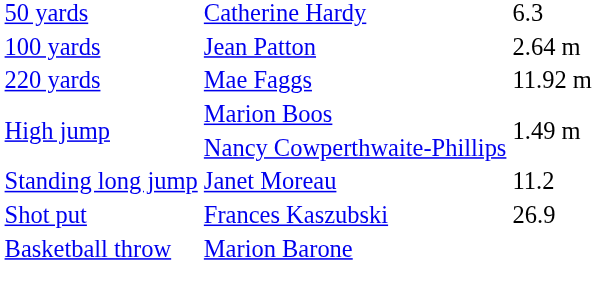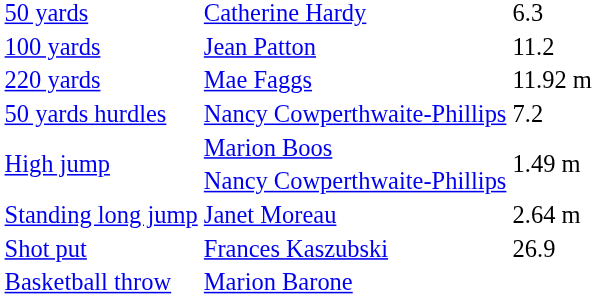 <table>
 <tr>
 <td><a href='#'>50 yards</a></td>
 <td><a href='#'>Catherine Hardy</a></td>
 <td>6.3</td>
 <td></td>
 <td></td>
 <td></td>
 <td></td>
 </tr>
 <tr>
 <td><a href='#'>100 yards</a></td>
 <td><a href='#'>Jean Patton</a></td>
-<td>2.64 m</td>
+<td>11.2</td>
 <td></td>
 <td></td>
 <td></td>
 <td></td>
 </tr>
 <tr>
 <td><a href='#'>220 yards</a></td>
 <td><a href='#'>Mae Faggs</a></td>
 <td>11.92 m</td>
+<td></td>
+<td></td>
+<td></td>
+<td></td>
+</tr>
+<tr>
+<td><a href='#'>50 yards hurdles</a></td>
+<td><a href='#'>Nancy Cowperthwaite-Phillips</a></td>
+<td>7.2</td>
 <td></td>
 <td></td>
 <td></td>
 <td></td>
 </tr>
 <tr>
 <td rowspan=2><a href='#'>High jump</a></td>
 <td><a href='#'>Marion Boos</a></td>
 <td rowspan=2>1.49 m</td>
 <td rowspan=2></td>
 <td rowspan=2></td>
 <td rowspan=2></td>
 <td rowspan=2></td>
 </tr>
 <tr>
 <td><a href='#'>Nancy Cowperthwaite-Phillips</a></td>
 </tr>
 <tr>
 <td><a href='#'>Standing long jump</a></td>
 <td><a href='#'>Janet Moreau</a></td>
-<td>11.2</td>
+<td>2.64 m</td>
 <td></td>
 <td></td>
 <td></td>
 <td></td>
 </tr>
 <tr>
 <td><a href='#'>Shot put</a></td>
 <td><a href='#'>Frances Kaszubski</a></td>
 <td>26.9</td>
 <td></td>
 <td></td>
 <td></td>
 <td></td>
 </tr>
 <tr>
 <td><a href='#'>Basketball throw</a></td>
 <td><a href='#'>Marion Barone</a></td>
 <td></td>
 <td></td>
 <td></td>
 <td></td>
 <td></td>
 </tr>
 </table>
